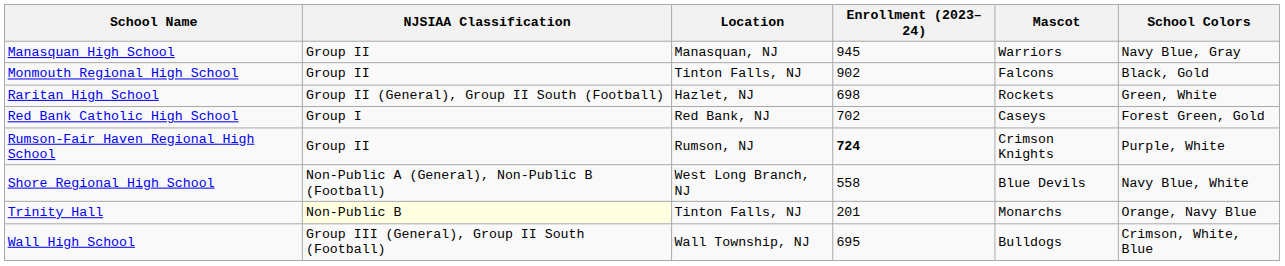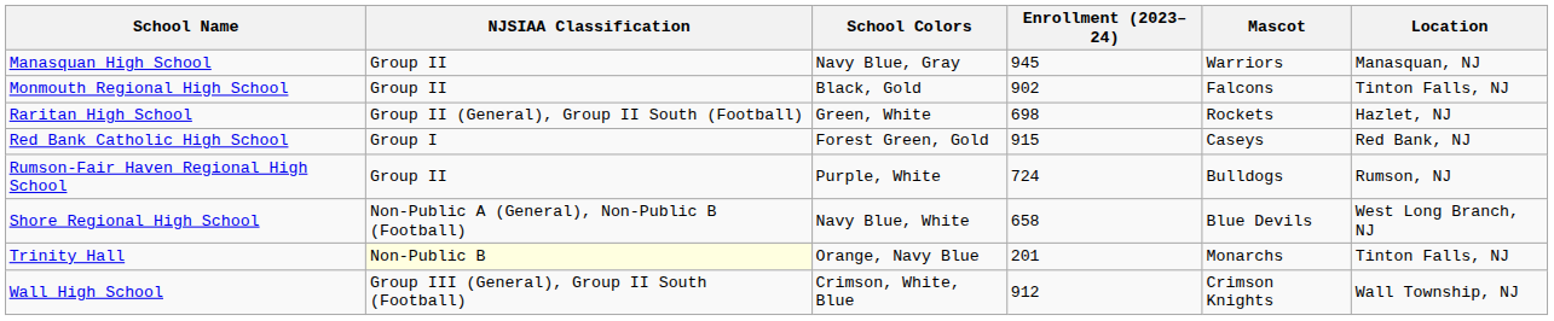 <table class="wikitable sortable">
 <tr>
 <th>School Name</th>
 <th>NJSIAA Classification</th>
-<th>Location</th>
+<th>School Colors</th>
 <th>Enrollment (2023–24)</th>
 <th>Mascot</th>
-<th>School Colors</th>
+<th>Location</th>
 </tr>
 <tr>
 <td><a href='#'>Manasquan High School</a></td>
 <td>Group II</td>
-<td>Manasquan, NJ</td>
+<td> Navy Blue,  Gray</td>
 <td>945</td>
 <td>Warriors</td>
-<td> Navy Blue,  Gray</td>
+<td>Manasquan, NJ</td>
 </tr>
 <tr>
 <td><a href='#'>Monmouth Regional High School</a></td>
 <td>Group II</td>
-<td>Tinton Falls, NJ</td>
+<td> Black,  Gold</td>
 <td>902</td>
 <td>Falcons</td>
-<td> Black,  Gold</td>
+<td>Tinton Falls, NJ</td>
 </tr>
 <tr>
 <td><a href='#'>Raritan High School</a></td>
 <td>Group II (General), Group II South (Football)</td>
-<td>Hazlet, NJ</td>
+<td> Green,  White</td>
 <td>698</td>
 <td>Rockets</td>
-<td> Green,  White</td>
+<td>Hazlet, NJ</td>
 </tr>
 <tr>
 <td><a href='#'>Red Bank Catholic High School</a></td>
 <td>Group I</td>
+<td> Forest Green,  Gold</td>
+<td>915</td>
+<td>Caseys</td>
 <td>Red Bank, NJ</td>
-<td>702</td>
-<td>Caseys</td>
-<td> Forest Green,  Gold</td>
 </tr>
 <tr>
 <td><a href='#'>Rumson-Fair Haven Regional High School</a></td>
 <td>Group II</td>
+<td> Purple,  White</td>
+<td>724</td>
+<td>Bulldogs</td>
 <td>Rumson, NJ</td>
-<td><strong>724</strong></td>
-<td>Crimson Knights</td>
-<td> Purple,  White</td>
 </tr>
 <tr>
 <td><a href='#'>Shore Regional High School</a></td>
 <td>Non-Public A (General), Non-Public B (Football)</td>
+<td> Navy Blue,  White</td>
+<td>658</td>
+<td>Blue Devils</td>
 <td>West Long Branch, NJ</td>
-<td>558</td>
-<td>Blue Devils</td>
-<td> Navy Blue,  White</td>
 </tr>
 <tr>
 <td><a href='#'>Trinity Hall</a></td>
 <td style="background: lightyellow;">Non-Public B</td>
-<td>Tinton Falls, NJ</td>
+<td> Orange,  Navy Blue</td>
 <td>201</td>
 <td>Monarchs</td>
-<td> Orange,  Navy Blue</td>
+<td>Tinton Falls, NJ</td>
 </tr>
 <tr>
 <td><a href='#'>Wall High School</a></td>
 <td>Group III (General), Group II South (Football)</td>
+<td> Crimson,  White,  Blue</td>
+<td>912</td>
+<td>Crimson Knights</td>
 <td>Wall Township, NJ</td>
-<td>695</td>
-<td>Bulldogs</td>
-<td> Crimson,  White,  Blue</td>
 </tr>
 </table>
